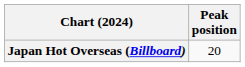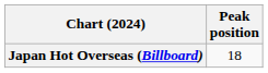 <table class="wikitable plainrowheaders" style="text-align:center">
 <tr>
 <th>Chart (2024)</th>
 <th>Peak<br>position</th>
 </tr>
 <tr>
 <th scope="row">Japan Hot Overseas (<em><a href='#'>Billboard</a>)</th>
-<td>20</td>
+<td>18</td>
 </tr>
 </table>
